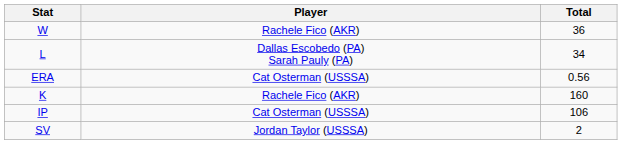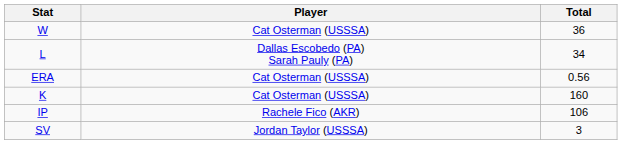 <table class="wikitable" style="text-align:center;">
 <tr>
 <th style="width:5%;">Stat</th>
 <th style="width:30%;">Player</th>
 <th style="width:5%;">Total</th>
 </tr>
 <tr>
 <td><a href='#'>W</a></td>
-<td><a href='#'>Rachele Fico</a> (<a href='#'>AKR</a>)</td>
+<td><a href='#'>Cat Osterman</a> (<a href='#'>USSSA</a>)</td>
 <td>36</td>
 </tr>
 <tr>
 <td><a href='#'>L</a></td>
 <td><a href='#'>Dallas Escobedo</a> (<a href='#'>PA</a>) <br> <a href='#'>Sarah Pauly</a> (<a href='#'>PA</a>)</td>
 <td>34</td>
 </tr>
 <tr>
 <td><a href='#'>ERA</a></td>
 <td><a href='#'>Cat Osterman</a> (<a href='#'>USSSA</a>)</td>
 <td>0.56</td>
 </tr>
 <tr>
 <td><a href='#'>K</a></td>
-<td><a href='#'>Rachele Fico</a> (<a href='#'>AKR</a>)</td>
+<td><a href='#'>Cat Osterman</a> (<a href='#'>USSSA</a>)</td>
 <td>160</td>
 </tr>
 <tr>
 <td><a href='#'>IP</a></td>
-<td><a href='#'>Cat Osterman</a> (<a href='#'>USSSA</a>)</td>
+<td><a href='#'>Rachele Fico</a> (<a href='#'>AKR</a>)</td>
 <td>106</td>
 </tr>
 <tr>
 <td><a href='#'>SV</a></td>
 <td><a href='#'>Jordan Taylor</a> (<a href='#'>USSSA</a>)</td>
-<td>2</td>
+<td>3</td>
 </tr>
 </table>
